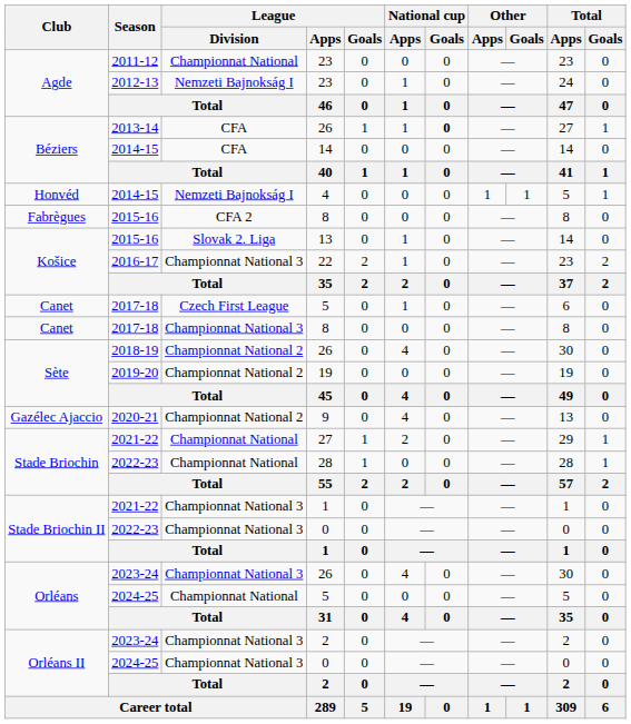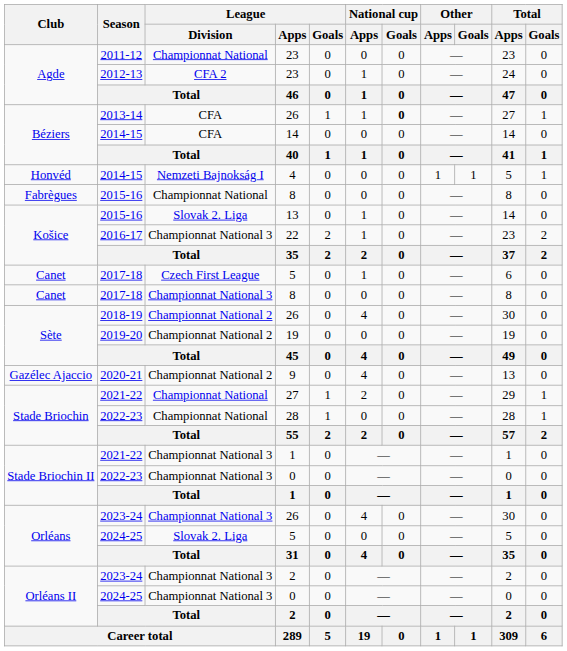 <table class="wikitable" style="text-align: center;">
 <tr>
 <th rowspan="2">Club</th>
 <th rowspan="2">Season</th>
 <th colspan="3">League</th>
 <th colspan="2">National cup</th>
 <th colspan="2">Other</th>
 <th colspan="2">Total</th>
 </tr>
 <tr>
 <th>Division</th>
 <th>Apps</th>
 <th>Goals</th>
 <th>Apps</th>
 <th>Goals</th>
 <th>Apps</th>
 <th>Goals</th>
 <th>Apps</th>
 <th>Goals</th>
 </tr>
 <tr>
 <td rowspan="3"><a href='#'>Agde</a></td>
 <td><a href='#'>2011-12</a></td>
 <td><a href='#'>Championnat National</a></td>
 <td>23</td>
 <td>0</td>
 <td>0</td>
 <td>0</td>
 <td colspan="2">—</td>
 <td>23</td>
 <td>0</td>
 </tr>
 <tr>
 <td><a href='#'>2012-13</a></td>
-<td><a href='#'>Nemzeti Bajnokság I</a></td>
+<td><a href='#'>CFA 2</a></td>
 <td>23</td>
 <td>0</td>
 <td>1</td>
 <td>0</td>
 <td colspan="2">—</td>
 <td>24</td>
 <td>0</td>
 </tr>
 <tr>
 <th colspan="2">Total</th>
 <th>46</th>
 <th>0</th>
 <th>1</th>
 <th>0</th>
 <th colspan="2">—</th>
 <th>47</th>
 <th>0</th>
 </tr>
 <tr>
 <td rowspan="3"><a href='#'>Béziers</a></td>
 <td><a href='#'>2013-14</a></td>
 <td>CFA</td>
 <td>26</td>
 <td>1</td>
 <td>1</td>
 <td><strong>0</strong></td>
 <td colspan="2">—</td>
 <td>27</td>
 <td>1</td>
 </tr>
 <tr>
 <td><a href='#'>2014-15</a></td>
 <td>CFA</td>
 <td>14</td>
 <td>0</td>
 <td>0</td>
 <td>0</td>
 <td colspan="2">—</td>
 <td>14</td>
 <td>0</td>
 </tr>
 <tr>
 <th colspan="2">Total</th>
 <th>40</th>
 <th>1</th>
 <th>1</th>
 <th>0</th>
 <th colspan="2">—</th>
 <th>41</th>
 <th>1</th>
 </tr>
 <tr>
 <td><a href='#'>Honvéd</a></td>
 <td><a href='#'>2014-15</a></td>
 <td><a href='#'>Nemzeti Bajnokság I</a></td>
 <td>4</td>
 <td>0</td>
 <td>0</td>
 <td>0</td>
 <td>1</td>
 <td>1</td>
 <td>5</td>
 <td>1</td>
 </tr>
 <tr>
 <td><a href='#'>Fabrègues</a></td>
 <td><a href='#'>2015-16</a></td>
-<td>CFA 2</td>
+<td>Championnat National</td>
 <td>8</td>
 <td>0</td>
 <td>0</td>
 <td>0</td>
 <td colspan="2">—</td>
 <td>8</td>
 <td>0</td>
 </tr>
 <tr>
 <td rowspan="3"><a href='#'>Košice</a></td>
 <td><a href='#'>2015-16</a></td>
 <td><a href='#'>Slovak 2. Liga</a></td>
 <td>13</td>
 <td>0</td>
 <td>1</td>
 <td>0</td>
 <td colspan="2">—</td>
 <td>14</td>
 <td>0</td>
 </tr>
 <tr>
 <td><a href='#'>2016-17</a></td>
 <td>Championnat National 3</td>
 <td>22</td>
 <td>2</td>
 <td>1</td>
 <td>0</td>
 <td colspan="2">—</td>
 <td>23</td>
 <td>2</td>
 </tr>
 <tr>
 <th colspan="2">Total</th>
 <th>35</th>
 <th>2</th>
 <th>2</th>
 <th>0</th>
 <th colspan="2">—</th>
 <th>37</th>
 <th>2</th>
 </tr>
 <tr>
 <td><a href='#'>Canet</a></td>
 <td><a href='#'>2017-18</a></td>
 <td><a href='#'>Czech First League</a></td>
 <td>5</td>
 <td>0</td>
 <td>1</td>
 <td>0</td>
 <td colspan="2">—</td>
 <td>6</td>
 <td>0</td>
 </tr>
 <tr>
 <td><a href='#'>Canet</a></td>
 <td><a href='#'>2017-18</a></td>
 <td><a href='#'>Championnat National 3</a></td>
 <td>8</td>
 <td>0</td>
 <td>0</td>
 <td>0</td>
 <td colspan="2">—</td>
 <td>8</td>
 <td>0</td>
 </tr>
 <tr>
 <td rowspan="3"><a href='#'>Sète</a></td>
 <td><a href='#'>2018-19</a></td>
 <td><a href='#'>Championnat National 2</a></td>
 <td>26</td>
 <td>0</td>
 <td>4</td>
 <td>0</td>
 <td colspan="2">—</td>
 <td>30</td>
 <td>0</td>
 </tr>
 <tr>
 <td><a href='#'>2019-20</a></td>
 <td>Championnat National 2</td>
 <td>19</td>
 <td>0</td>
 <td>0</td>
 <td>0</td>
 <td colspan="2">—</td>
 <td>19</td>
 <td>0</td>
 </tr>
 <tr>
 <th colspan="2">Total</th>
 <th>45</th>
 <th>0</th>
 <th>4</th>
 <th>0</th>
 <th colspan="2">—</th>
 <th>49</th>
 <th>0</th>
 </tr>
 <tr>
 <td><a href='#'>Gazélec Ajaccio</a></td>
 <td><a href='#'>2020-21</a></td>
 <td>Championnat National 2</td>
 <td>9</td>
 <td>0</td>
 <td>4</td>
 <td>0</td>
 <td colspan="2">—</td>
 <td>13</td>
 <td>0</td>
 </tr>
 <tr>
 <td rowspan="3"><a href='#'>Stade Briochin</a></td>
 <td><a href='#'>2021-22</a></td>
 <td><a href='#'>Championnat National</a></td>
 <td>27</td>
 <td>1</td>
 <td>2</td>
 <td>0</td>
 <td colspan="2">—</td>
 <td>29</td>
 <td>1</td>
 </tr>
 <tr>
 <td><a href='#'>2022-23</a></td>
 <td>Championnat National</td>
 <td>28</td>
 <td>1</td>
 <td>0</td>
 <td>0</td>
 <td colspan="2">—</td>
 <td>28</td>
 <td>1</td>
 </tr>
 <tr>
 <th colspan="2">Total</th>
 <th>55</th>
 <th>2</th>
 <th>2</th>
 <th>0</th>
 <th colspan="2">—</th>
 <th>57</th>
 <th>2</th>
 </tr>
 <tr>
 <td rowspan="3"><a href='#'>Stade Briochin II</a></td>
 <td><a href='#'>2021-22</a></td>
 <td>Championnat National 3</td>
 <td>1</td>
 <td>0</td>
 <td colspan="2">—</td>
 <td colspan="2">—</td>
 <td>1</td>
 <td>0</td>
 </tr>
 <tr>
 <td><a href='#'>2022-23</a></td>
 <td>Championnat National 3</td>
 <td>0</td>
 <td>0</td>
 <td colspan="2">—</td>
 <td colspan="2">—</td>
 <td>0</td>
 <td>0</td>
 </tr>
 <tr>
 <th colspan="2">Total</th>
 <th>1</th>
 <th>0</th>
 <th colspan="2">—</th>
 <th colspan="2">—</th>
 <th>1</th>
 <th>0</th>
 </tr>
 <tr>
 <td rowspan="3"><a href='#'>Orléans</a></td>
 <td><a href='#'>2023-24</a></td>
 <td><a href='#'>Championnat National 3</a></td>
 <td>26</td>
 <td>0</td>
 <td>4</td>
 <td>0</td>
 <td colspan="2">—</td>
 <td>30</td>
 <td>0</td>
 </tr>
 <tr>
 <td><a href='#'>2024-25</a></td>
-<td>Championnat National</td>
+<td><a href='#'>Slovak 2. Liga</a></td>
 <td>5</td>
 <td>0</td>
 <td>0</td>
 <td>0</td>
 <td colspan="2">—</td>
 <td>5</td>
 <td>0</td>
 </tr>
 <tr>
 <th colspan="2">Total</th>
 <th>31</th>
 <th>0</th>
 <th>4</th>
 <th>0</th>
 <th colspan="2">—</th>
 <th>35</th>
 <th>0</th>
 </tr>
 <tr>
 <td rowspan="3"><a href='#'>Orléans II</a></td>
 <td><a href='#'>2023-24</a></td>
 <td>Championnat National 3</td>
 <td>2</td>
 <td>0</td>
 <td colspan="2">—</td>
 <td colspan="2">—</td>
 <td>2</td>
 <td>0</td>
 </tr>
 <tr>
 <td><a href='#'>2024-25</a></td>
 <td>Championnat National 3</td>
 <td>0</td>
 <td>0</td>
 <td colspan="2">—</td>
 <td colspan="2">—</td>
 <td>0</td>
 <td>0</td>
 </tr>
 <tr>
 <th colspan="2">Total</th>
 <th>2</th>
 <th>0</th>
 <th colspan="2">—</th>
 <th colspan="2">—</th>
 <th>2</th>
 <th>0</th>
 </tr>
 <tr>
 <th colspan="3">Career total</th>
 <th>289</th>
 <th>5</th>
 <th>19</th>
 <th>0</th>
 <th>1</th>
 <th>1</th>
 <th>309</th>
 <th>6</th>
 </tr>
 </table>
